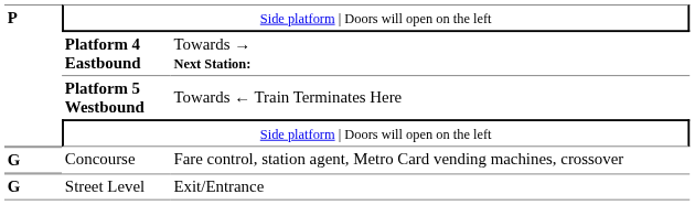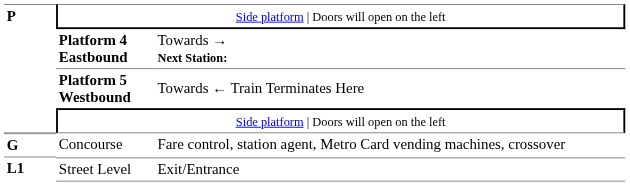 <table table border=0 cellspacing=0 cellpadding=3>
 <tr>
 <td style="border-top:solid 1px grey;border-bottom:solid 1px grey;" width=50 rowspan=4 valign=top><strong>P</strong></td>
 <td style="border-top:solid 1px grey;border-right:solid 2px black;border-left:solid 2px black;border-bottom:solid 2px black;text-align:center;" colspan=2><small><a href='#'>Side platform</a> | Doors will open on the left </small></td>
 </tr>
 <tr>
 <td style="border-bottom:solid 1px grey;" width=100><span><strong>Platform 4</strong><br><strong>Eastbound</strong></span></td>
 <td style="border-bottom:solid 1px grey;" width=500>Towards → <br><small><strong>Next Station:</strong> </small></td>
 </tr>
 <tr>
 <td><span><strong>Platform 5</strong><br><strong>Westbound</strong></span></td>
 <td><span></span>Towards ← Train Terminates Here</td>
 </tr>
 <tr>
 <td style="border-top:solid 2px black;border-right:solid 2px black;border-left:solid 2px black;border-bottom:solid 1px grey;text-align:center;" colspan=2><small><a href='#'>Side platform</a> | Doors will open on the left </small></td>
 </tr>
 <tr>
 <td style="border-bottom:solid 1px grey;border-top:solid 1px grey;" width=50 valign=top><strong>G</strong></td>
 <td valign=top>Concourse</td>
 <td valign=top>Fare control, station agent, Metro Card vending machines, crossover</td>
 </tr>
 <tr>
-<td style="border-bottom:solid 1px grey;border-top:solid 1px grey;" width=50 valign=top><strong>G</strong></td>
+<td valign=top><strong>L1</strong></td>
 <td style="border-top:solid 1px grey;border-bottom:solid 1px grey;" width=100 valign=top>Street Level</td>
 <td style="border-top:solid 1px grey;border-bottom:solid 1px grey;" width=500 valign=top>Exit/Entrance</td>
 </tr>
 </table>
